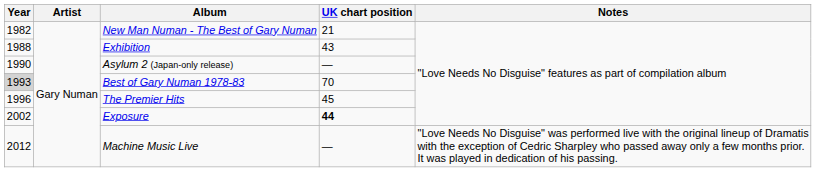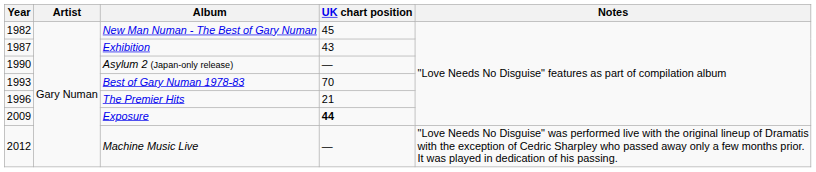 <table class="wikitable">
 <tr>
 <th>Year</th>
 <th>Artist</th>
 <th>Album</th>
 <th><a href='#'>UK</a> chart position</th>
 <th>Notes</th>
 </tr>
 <tr>
 <td>1982</td>
 <td rowspan="7">Gary Numan</td>
 <td><em><a href='#'>New Man Numan - The Best of Gary Numan</a></em></td>
-<td>21</td>
+<td>45</td>
 <td rowspan="6">"Love Needs No Disguise" features as part of compilation album</td>
 </tr>
 <tr>
-<td>1988</td>
+<td>1987</td>
 <td><em><a href='#'>Exhibition</a></em></td>
 <td>43</td>
 </tr>
 <tr>
 <td>1990</td>
 <td><em>Asylum 2</em> <small>(Japan-only release)</small></td>
 <td>—</td>
 </tr>
 <tr>
-<td style="background: lightgrey;">1993</td>
+<td>1993</td>
 <td><em><a href='#'>Best of Gary Numan 1978-83</a></em></td>
 <td>70</td>
 </tr>
 <tr>
 <td>1996</td>
 <td><em><a href='#'>The Premier Hits</a></em></td>
-<td>45</td>
+<td>21</td>
 </tr>
 <tr>
-<td>2002</td>
+<td>2009</td>
 <td><em><a href='#'>Exposure</a></em></td>
 <td><strong>44</strong></td>
 </tr>
 <tr>
 <td>2012</td>
 <td><em>Machine Music Live</em></td>
 <td>—</td>
 <td>"Love Needs No Disguise" was performed live with the original lineup of Dramatis<br>with the exception of Cedric Sharpley who passed away only a few months prior.<br> It was played in dedication of his passing.</td>
 </tr>
 </table>
